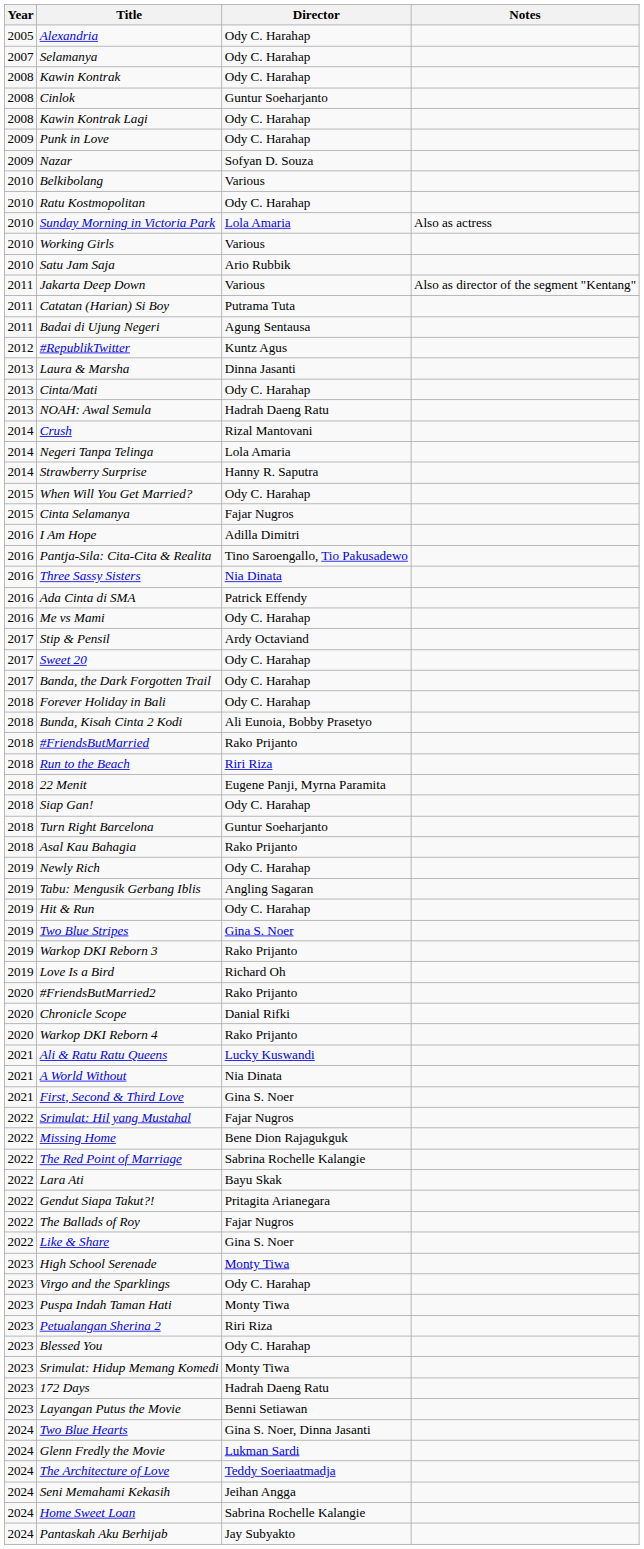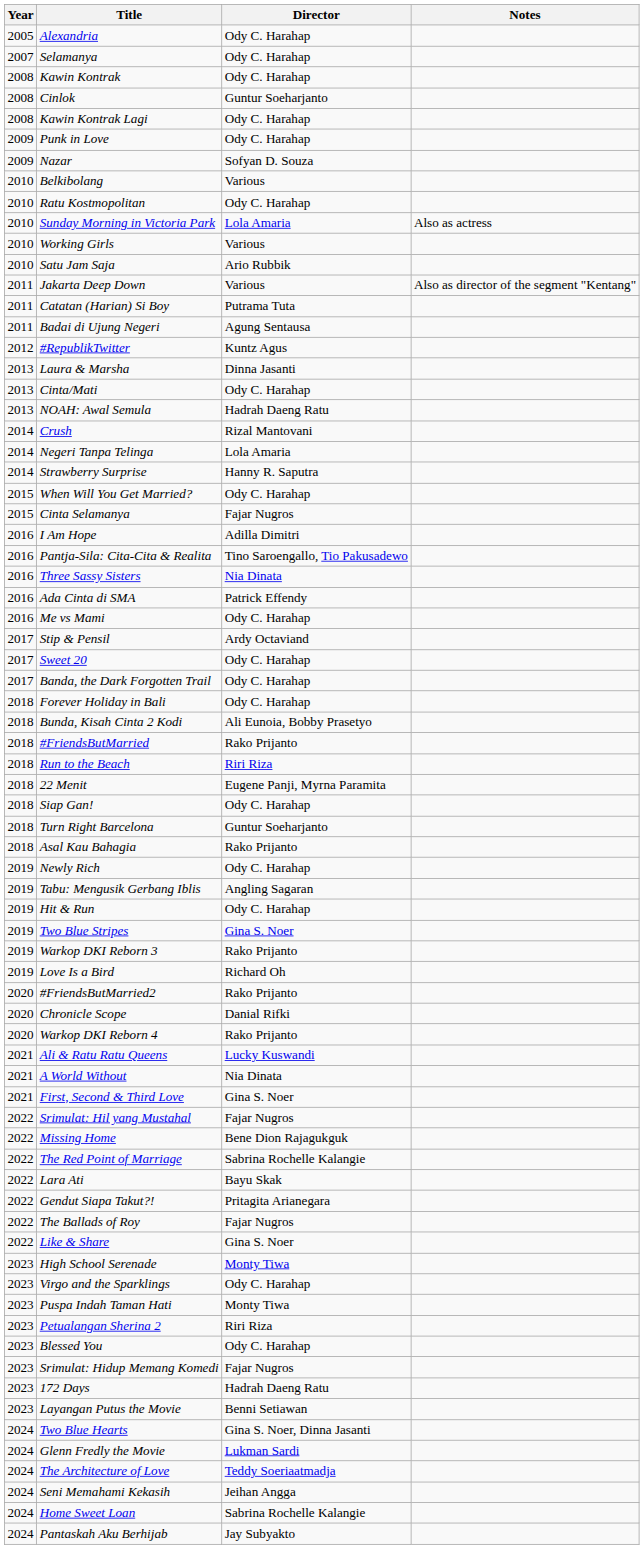 <table class="wikitable">
 <tr>
 <th>Year</th>
 <th>Title</th>
 <th>Director</th>
 <th>Notes</th>
 </tr>
 <tr>
 <td>2005</td>
 <td><em><a href='#'>Alexandria</a></em></td>
 <td>Ody C. Harahap</td>
 <td></td>
 </tr>
 <tr>
 <td>2007</td>
 <td><em>Selamanya</em></td>
 <td>Ody C. Harahap</td>
 <td></td>
 </tr>
 <tr>
 <td>2008</td>
 <td><em>Kawin Kontrak</em></td>
 <td>Ody C. Harahap</td>
 <td></td>
 </tr>
 <tr>
 <td>2008</td>
 <td><em>Cinlok</em></td>
 <td>Guntur Soeharjanto</td>
 <td></td>
 </tr>
 <tr>
 <td>2008</td>
 <td><em>Kawin Kontrak Lagi</em></td>
 <td>Ody C. Harahap</td>
 <td></td>
 </tr>
 <tr>
 <td>2009</td>
 <td><em>Punk in Love</em></td>
 <td>Ody C. Harahap</td>
 <td></td>
 </tr>
 <tr>
 <td>2009</td>
 <td><em>Nazar</em></td>
 <td>Sofyan D. Souza</td>
 <td></td>
 </tr>
 <tr>
 <td>2010</td>
 <td><em>Belkibolang</em></td>
 <td>Various</td>
 <td></td>
 </tr>
 <tr>
 <td>2010</td>
 <td><em>Ratu Kostmopolitan</em></td>
 <td>Ody C. Harahap</td>
 <td></td>
 </tr>
 <tr>
 <td>2010</td>
 <td><em><a href='#'>Sunday Morning in Victoria Park</a></em></td>
 <td><a href='#'>Lola Amaria</a></td>
 <td>Also as actress</td>
 </tr>
 <tr>
 <td>2010</td>
 <td><em>Working Girls</em></td>
 <td>Various</td>
 <td></td>
 </tr>
 <tr>
 <td>2010</td>
 <td><em>Satu Jam Saja</em></td>
 <td>Ario Rubbik</td>
 <td></td>
 </tr>
 <tr>
 <td>2011</td>
 <td><em>Jakarta Deep Down</em></td>
 <td>Various</td>
 <td>Also as director of the segment "Kentang"</td>
 </tr>
 <tr>
 <td>2011</td>
 <td><em>Catatan (Harian) Si Boy</em></td>
 <td>Putrama Tuta</td>
 <td></td>
 </tr>
 <tr>
 <td>2011</td>
 <td><em>Badai di Ujung Negeri</em></td>
 <td>Agung Sentausa</td>
 <td></td>
 </tr>
 <tr>
 <td>2012</td>
 <td><em><a href='#'>#RepublikTwitter</a></em></td>
 <td>Kuntz Agus</td>
 <td></td>
 </tr>
 <tr>
 <td>2013</td>
 <td><em>Laura & Marsha</em></td>
 <td>Dinna Jasanti</td>
 <td></td>
 </tr>
 <tr>
 <td>2013</td>
 <td><em>Cinta/Mati</em></td>
 <td>Ody C. Harahap</td>
 <td></td>
 </tr>
 <tr>
 <td>2013</td>
 <td><em>NOAH: Awal Semula</em></td>
 <td>Hadrah Daeng Ratu</td>
 <td></td>
 </tr>
 <tr>
 <td>2014</td>
 <td><em><a href='#'>Crush</a></em></td>
 <td>Rizal Mantovani</td>
 <td></td>
 </tr>
 <tr>
 <td>2014</td>
 <td><em>Negeri Tanpa Telinga</em></td>
 <td>Lola Amaria</td>
 <td></td>
 </tr>
 <tr>
 <td>2014</td>
 <td><em>Strawberry Surprise</em></td>
 <td>Hanny R. Saputra</td>
 <td></td>
 </tr>
 <tr>
 <td>2015</td>
 <td><em>When Will You Get Married?</em></td>
 <td>Ody C. Harahap</td>
 <td></td>
 </tr>
 <tr>
 <td>2015</td>
 <td><em>Cinta Selamanya</em></td>
 <td>Fajar Nugros</td>
 <td></td>
 </tr>
 <tr>
 <td>2016</td>
 <td><em>I Am Hope</em></td>
 <td>Adilla Dimitri</td>
 <td></td>
 </tr>
 <tr>
 <td>2016</td>
 <td><em>Pantja-Sila: Cita-Cita & Realita</em></td>
 <td>Tino Saroengallo, <a href='#'>Tio Pakusadewo</a></td>
 <td></td>
 </tr>
 <tr>
 <td>2016</td>
 <td><em><a href='#'>Three Sassy Sisters</a></em></td>
 <td><a href='#'>Nia Dinata</a></td>
 <td></td>
 </tr>
 <tr>
 <td>2016</td>
 <td><em>Ada Cinta di SMA</em></td>
 <td>Patrick Effendy</td>
 <td></td>
 </tr>
 <tr>
 <td>2016</td>
 <td><em>Me vs Mami</em></td>
 <td>Ody C. Harahap</td>
 <td></td>
 </tr>
 <tr>
 <td>2017</td>
 <td><em>Stip & Pensil</em></td>
 <td>Ardy Octaviand</td>
 <td></td>
 </tr>
 <tr>
 <td>2017</td>
 <td><em><a href='#'>Sweet 20</a></em></td>
 <td>Ody C. Harahap</td>
 <td></td>
 </tr>
 <tr>
 <td>2017</td>
 <td><em>Banda, the Dark Forgotten Trail</em></td>
 <td>Ody C. Harahap</td>
 <td></td>
 </tr>
 <tr>
 <td>2018</td>
 <td><em>Forever Holiday in Bali</em></td>
 <td>Ody C. Harahap</td>
 <td></td>
 </tr>
 <tr>
 <td>2018</td>
 <td><em>Bunda, Kisah Cinta 2 Kodi</em></td>
 <td>Ali Eunoia, Bobby Prasetyo</td>
 <td></td>
 </tr>
 <tr>
 <td>2018</td>
 <td><em><a href='#'>#FriendsButMarried</a></em></td>
 <td>Rako Prijanto</td>
 <td></td>
 </tr>
 <tr>
 <td>2018</td>
 <td><em><a href='#'>Run to the Beach</a></em></td>
 <td><a href='#'>Riri Riza</a></td>
 <td></td>
 </tr>
 <tr>
 <td>2018</td>
 <td><em>22 Menit</em></td>
 <td>Eugene Panji, Myrna Paramita</td>
 <td></td>
 </tr>
 <tr>
 <td>2018</td>
 <td><em>Siap Gan!</em></td>
 <td>Ody C. Harahap</td>
 <td></td>
 </tr>
 <tr>
 <td>2018</td>
 <td><em>Turn Right Barcelona</em></td>
 <td>Guntur Soeharjanto</td>
 <td></td>
 </tr>
 <tr>
 <td>2018</td>
 <td><em>Asal Kau Bahagia</em></td>
 <td>Rako Prijanto</td>
 <td></td>
 </tr>
 <tr>
 <td>2019</td>
 <td><em>Newly Rich</em></td>
 <td>Ody C. Harahap</td>
 <td></td>
 </tr>
 <tr>
 <td>2019</td>
 <td><em>Tabu: Mengusik Gerbang Iblis</em></td>
 <td>Angling Sagaran</td>
 <td></td>
 </tr>
 <tr>
 <td>2019</td>
 <td><em>Hit & Run</em></td>
 <td>Ody C. Harahap</td>
 <td></td>
 </tr>
 <tr>
 <td>2019</td>
 <td><em><a href='#'>Two Blue Stripes</a></em></td>
 <td><a href='#'>Gina S. Noer</a></td>
 <td></td>
 </tr>
 <tr>
 <td>2019</td>
 <td><em>Warkop DKI Reborn 3</em></td>
 <td>Rako Prijanto</td>
 <td></td>
 </tr>
 <tr>
 <td>2019</td>
 <td><em>Love Is a Bird</em></td>
 <td>Richard Oh</td>
 <td></td>
 </tr>
 <tr>
 <td>2020</td>
 <td><em>#FriendsButMarried2</em></td>
 <td>Rako Prijanto</td>
 <td></td>
 </tr>
 <tr>
 <td>2020</td>
 <td><em>Chronicle Scope</em></td>
 <td>Danial Rifki</td>
 <td></td>
 </tr>
 <tr>
 <td>2020</td>
 <td><em>Warkop DKI Reborn 4</em></td>
 <td>Rako Prijanto</td>
 <td></td>
 </tr>
 <tr>
 <td>2021</td>
 <td><em><a href='#'>Ali & Ratu Ratu Queens</a></em></td>
 <td><a href='#'>Lucky Kuswandi</a></td>
 <td></td>
 </tr>
 <tr>
 <td>2021</td>
 <td><em><a href='#'>A World Without</a></em></td>
 <td>Nia Dinata</td>
 <td></td>
 </tr>
 <tr>
 <td>2021</td>
 <td><em><a href='#'>First, Second & Third Love</a></em></td>
 <td>Gina S. Noer</td>
 <td></td>
 </tr>
 <tr>
 <td>2022</td>
 <td><em><a href='#'>Srimulat: Hil yang Mustahal</a></em></td>
 <td>Fajar Nugros</td>
 <td></td>
 </tr>
 <tr>
 <td>2022</td>
 <td><em><a href='#'>Missing Home</a></em></td>
 <td>Bene Dion Rajagukguk</td>
 <td></td>
 </tr>
 <tr>
 <td>2022</td>
 <td><em><a href='#'>The Red Point of Marriage</a></em></td>
 <td>Sabrina Rochelle Kalangie</td>
 <td></td>
 </tr>
 <tr>
 <td>2022</td>
 <td><em>Lara Ati</em></td>
 <td>Bayu Skak</td>
 <td></td>
 </tr>
 <tr>
 <td>2022</td>
 <td><em>Gendut Siapa Takut?!</em></td>
 <td>Pritagita Arianegara</td>
 <td></td>
 </tr>
 <tr>
 <td>2022</td>
 <td><em>The Ballads of Roy</em></td>
 <td>Fajar Nugros</td>
 <td></td>
 </tr>
 <tr>
 <td>2022</td>
 <td><em><a href='#'>Like & Share</a></em></td>
 <td>Gina S. Noer</td>
 <td></td>
 </tr>
 <tr>
 <td>2023</td>
 <td><em>High School Serenade</em></td>
 <td><a href='#'>Monty Tiwa</a></td>
 <td></td>
 </tr>
 <tr>
 <td>2023</td>
 <td><em>Virgo and the Sparklings</em></td>
 <td>Ody C. Harahap</td>
 <td></td>
 </tr>
 <tr>
 <td>2023</td>
 <td><em>Puspa Indah Taman Hati</em></td>
 <td>Monty Tiwa</td>
 <td></td>
 </tr>
 <tr>
 <td>2023</td>
 <td><em><a href='#'>Petualangan Sherina 2</a></em></td>
 <td>Riri Riza</td>
 <td></td>
 </tr>
 <tr>
 <td>2023</td>
 <td><em>Blessed You</em></td>
 <td>Ody C. Harahap</td>
 <td></td>
 </tr>
 <tr>
 <td>2023</td>
 <td><em>Srimulat: Hidup Memang Komedi</em></td>
-<td>Monty Tiwa</td>
+<td>Fajar Nugros</td>
 <td></td>
 </tr>
 <tr>
 <td>2023</td>
 <td><em>172 Days</em></td>
 <td>Hadrah Daeng Ratu</td>
 <td></td>
 </tr>
 <tr>
 <td>2023</td>
 <td><em>Layangan Putus the Movie</em></td>
 <td>Benni Setiawan</td>
 <td></td>
 </tr>
 <tr>
 <td>2024</td>
 <td><em><a href='#'>Two Blue Hearts</a></em></td>
 <td>Gina S. Noer, Dinna Jasanti</td>
 <td></td>
 </tr>
 <tr>
 <td>2024</td>
 <td><em>Glenn Fredly the Movie</em></td>
 <td><a href='#'>Lukman Sardi</a></td>
 <td></td>
 </tr>
 <tr>
 <td>2024</td>
 <td><em><a href='#'>The Architecture of Love</a></em></td>
 <td><a href='#'>Teddy Soeriaatmadja</a></td>
 <td></td>
 </tr>
 <tr>
 <td>2024</td>
 <td><em>Seni Memahami Kekasih</em></td>
 <td>Jeihan Angga</td>
 <td></td>
 </tr>
 <tr>
 <td>2024</td>
 <td><em><a href='#'>Home Sweet Loan</a></em></td>
 <td>Sabrina Rochelle Kalangie</td>
 <td></td>
 </tr>
 <tr>
 <td>2024</td>
 <td><em>Pantaskah Aku Berhijab</em></td>
 <td>Jay Subyakto</td>
 <td></td>
 </tr>
 </table>
